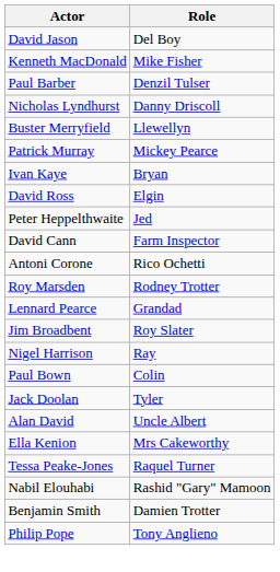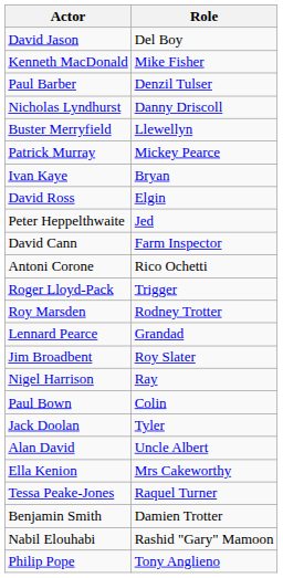 <table class="wikitable">
 <tr>
 <th>Actor</th>
 <th>Role</th>
 </tr>
 <tr>
 <td><a href='#'>David Jason</a></td>
 <td>Del Boy</td>
 </tr>
 <tr>
 <td><a href='#'>Kenneth MacDonald</a></td>
 <td><a href='#'>Mike Fisher</a></td>
 </tr>
 <tr>
 <td><a href='#'>Paul Barber</a></td>
 <td><a href='#'>Denzil Tulser</a></td>
 </tr>
 <tr>
 <td><a href='#'>Nicholas Lyndhurst</a></td>
 <td><a href='#'>Danny Driscoll</a></td>
 </tr>
 <tr>
 <td><a href='#'>Buster Merryfield</a></td>
 <td><a href='#'>Llewellyn</a></td>
 </tr>
 <tr>
 <td><a href='#'>Patrick Murray</a></td>
 <td><a href='#'>Mickey Pearce</a></td>
 </tr>
 <tr>
 <td><a href='#'>Ivan Kaye</a></td>
 <td><a href='#'>Bryan</a></td>
 </tr>
 <tr>
 <td><a href='#'>David Ross</a></td>
 <td><a href='#'>Elgin</a></td>
 </tr>
 <tr>
 <td>Peter Heppelthwaite</td>
 <td><a href='#'>Jed</a></td>
 </tr>
 <tr>
 <td>David Cann</td>
 <td><a href='#'>Farm Inspector</a></td>
 </tr>
 <tr>
 <td>Antoni Corone</td>
 <td>Rico Ochetti</td>
 </tr>
 <tr>
+<td><a href='#'>Roger Lloyd-Pack</a></td>
+<td><a href='#'>Trigger</a></td>
+</tr>
+<tr>
 <td><a href='#'>Roy Marsden</a></td>
 <td><a href='#'>Rodney Trotter</a></td>
 </tr>
 <tr>
 <td><a href='#'>Lennard Pearce</a></td>
 <td><a href='#'>Grandad</a></td>
 </tr>
 <tr>
 <td><a href='#'>Jim Broadbent</a></td>
 <td><a href='#'>Roy Slater</a></td>
 </tr>
 <tr>
 <td><a href='#'>Nigel Harrison</a></td>
 <td><a href='#'>Ray</a></td>
 </tr>
 <tr>
 <td><a href='#'>Paul Bown</a></td>
 <td><a href='#'>Colin</a></td>
 </tr>
 <tr>
 <td><a href='#'>Jack Doolan</a></td>
 <td><a href='#'>Tyler</a></td>
 </tr>
 <tr>
 <td><a href='#'>Alan David</a></td>
 <td><a href='#'>Uncle Albert</a></td>
 </tr>
 <tr>
 <td><a href='#'>Ella Kenion</a></td>
 <td><a href='#'>Mrs Cakeworthy</a></td>
 </tr>
 <tr>
 <td><a href='#'>Tessa Peake-Jones</a></td>
 <td><a href='#'>Raquel Turner</a></td>
 </tr>
 <tr>
+<td>Benjamin Smith</td>
+<td>Damien Trotter</td>
+</tr>
+<tr>
 <td>Nabil Elouhabi</td>
 <td>Rashid "Gary" Mamoon</td>
-</tr>
-<tr>
-<td>Benjamin Smith</td>
-<td>Damien Trotter</td>
 </tr>
 <tr>
 <td><a href='#'>Philip Pope</a></td>
 <td><a href='#'>Tony Anglieno</a></td>
 </tr>
 </table>
